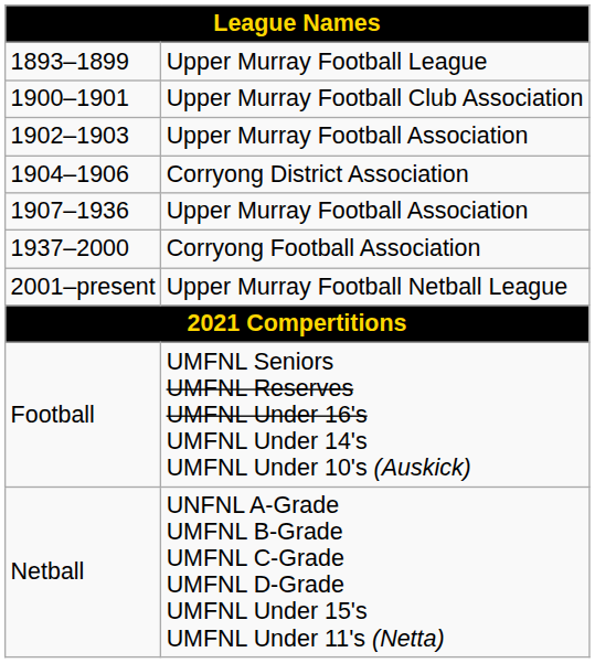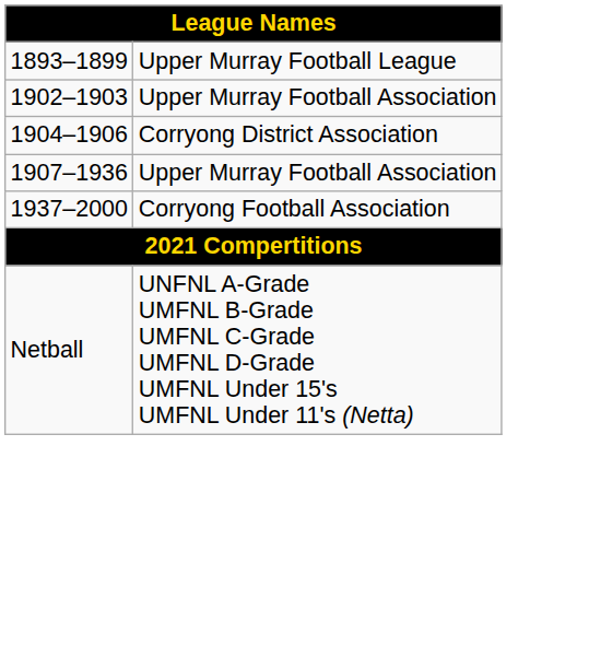 <table class="wikitable">
 <tr>
 <th style= "background:black; color:gold; text-align:center;" colspan=2><strong>League Names</strong></th>
 </tr>
 <tr>
 <td>1893–1899</td>
 <td>Upper Murray Football League</td>
-</tr>
-<tr>
-<td>1900–1901</td>
-<td>Upper Murray Football Club Association</td>
 </tr>
 <tr>
 <td>1902–1903</td>
 <td>Upper Murray Football Association</td>
 </tr>
 <tr>
 <td>1904–1906</td>
 <td>Corryong District Association</td>
 </tr>
 <tr>
 <td>1907–1936</td>
 <td>Upper Murray Football Association</td>
 </tr>
 <tr>
 <td>1937–2000</td>
 <td>Corryong Football Association</td>
 </tr>
 <tr>
-<td>2001–present</td>
-<td>Upper Murray Football Netball League</td>
-</tr>
-<tr>
 <th style= "background:black; color:gold; text-align:center;" colspan=2><strong>2021 Compertitions</strong></th>
-</tr>
-<tr>
-<td>Football</td>
-<td>UMFNL Seniors <br><s>UMFNL Reserves</s><br><s>UMFNL Under 16's</s><br>UMFNL Under 14's<br>UMFNL Under 10's <em>(Auskick)</em></td>
 </tr>
 <tr>
 <td>Netball</td>
 <td>UNFNL A-Grade <br>UMFNL B-Grade<br>UMFNL C-Grade<br>UMFNL D-Grade<br>UMFNL Under 15's<br>UMFNL Under 11's <em>(Netta)</em></td>
 </tr>
 </table>
